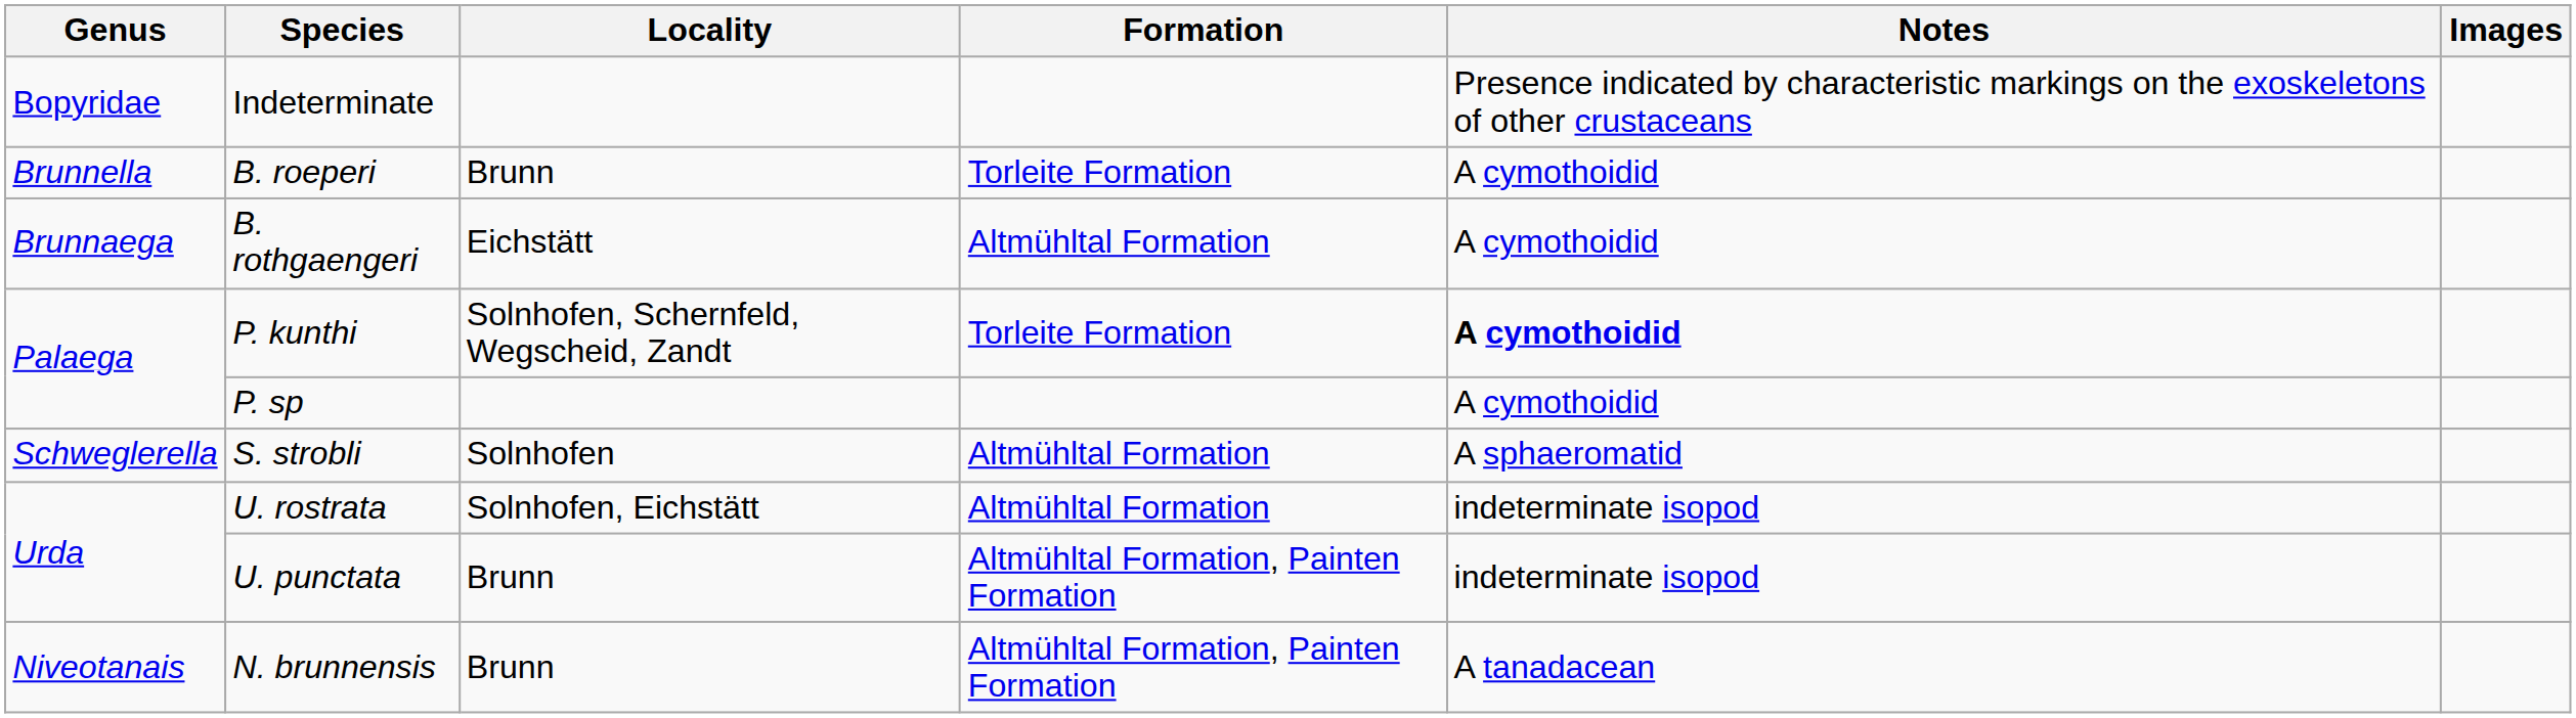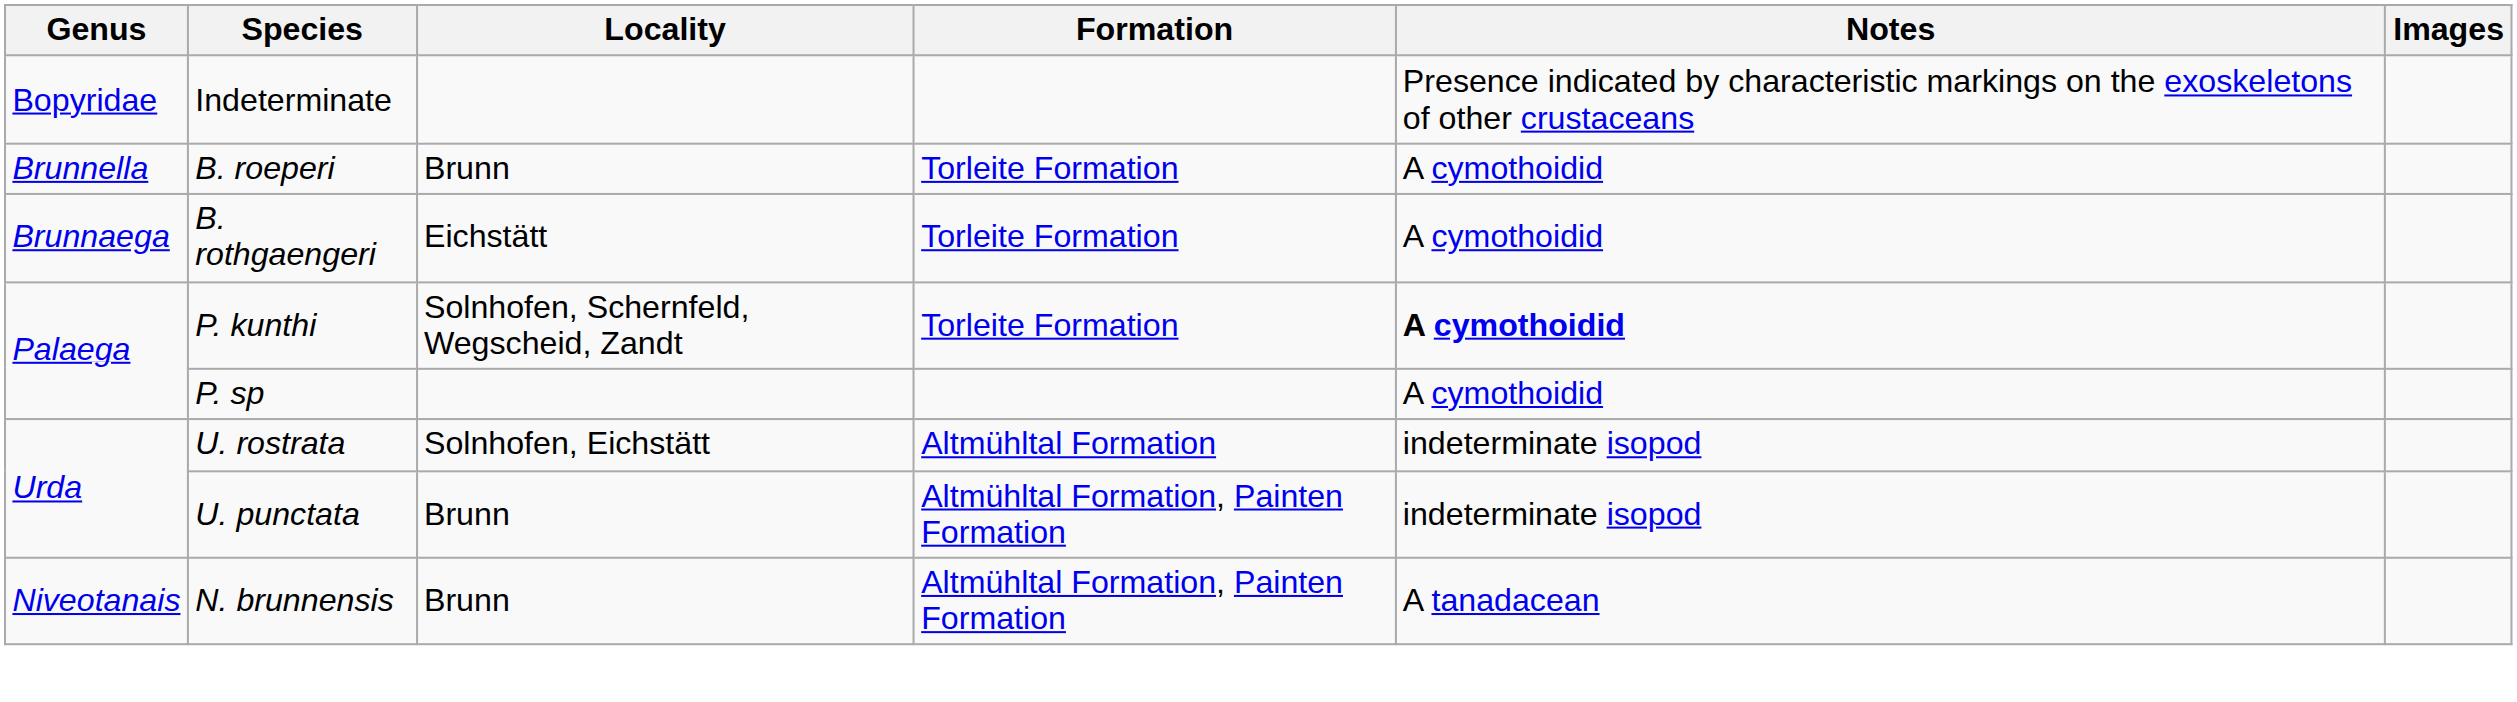 <table class="wikitable">
 <tr>
 <th>Genus</th>
 <th>Species</th>
 <th>Locality</th>
 <th>Formation</th>
 <th>Notes</th>
 <th>Images</th>
 </tr>
 <tr>
 <td><a href='#'>Bopyridae</a></td>
 <td>Indeterminate</td>
 <td></td>
 <td></td>
 <td>Presence indicated by characteristic markings on the <a href='#'>exoskeletons</a> of other <a href='#'>crustaceans</a></td>
 <td></td>
 </tr>
 <tr>
 <td><em><a href='#'>Brunnella</a></em></td>
 <td><em>B. roeperi</em></td>
 <td>Brunn</td>
 <td><a href='#'>Torleite Formation</a></td>
 <td>A <a href='#'>cymothoidid</a></td>
 <td></td>
 </tr>
 <tr>
 <td><em><a href='#'>Brunnaega</a></em></td>
 <td><em>B. rothgaengeri</em></td>
 <td>Eichstätt</td>
-<td><a href='#'>Altmühltal Formation</a></td>
+<td><a href='#'>Torleite Formation</a></td>
 <td>A <a href='#'>cymothoidid</a></td>
 <td></td>
 </tr>
 <tr>
 <td rowspan="2"><em><a href='#'>Palaega</a></em></td>
 <td><em>P. kunthi</em></td>
 <td>Solnhofen, Schernfeld, Wegscheid, Zandt</td>
 <td><a href='#'>Torleite Formation</a></td>
 <td><strong>A <a href='#'>cymothoidid</a></strong></td>
 <td></td>
 </tr>
 <tr>
 <td><em>P. sp</em></td>
 <td></td>
 <td></td>
 <td>A <a href='#'>cymothoidid</a></td>
-<td></td>
-</tr>
-<tr>
-<td><em><a href='#'>Schweglerella</a></em></td>
-<td><em>S. strobli</em></td>
-<td>Solnhofen</td>
-<td><a href='#'>Altmühltal Formation</a></td>
-<td>A <a href='#'>sphaeromatid</a></td>
 <td></td>
 </tr>
 <tr>
 <td rowspan="2"><em><a href='#'>Urda</a></em></td>
 <td><em>U. rostrata</em></td>
 <td>Solnhofen, Eichstätt</td>
 <td><a href='#'>Altmühltal Formation</a></td>
 <td>indeterminate <a href='#'>isopod</a></td>
 <td></td>
 </tr>
 <tr>
 <td><em>U. punctata</em></td>
 <td>Brunn</td>
 <td><a href='#'>Altmühltal Formation</a>, <a href='#'>Painten Formation</a></td>
 <td>indeterminate <a href='#'>isopod</a></td>
 <td></td>
 </tr>
 <tr>
 <td><em><a href='#'>Niveotanais</a></em></td>
 <td><em>N. brunnensis</em></td>
 <td>Brunn</td>
 <td><a href='#'>Altmühltal Formation</a>, <a href='#'>Painten Formation</a></td>
 <td>A <a href='#'>tanadacean</a></td>
 <td></td>
 </tr>
 </table>
